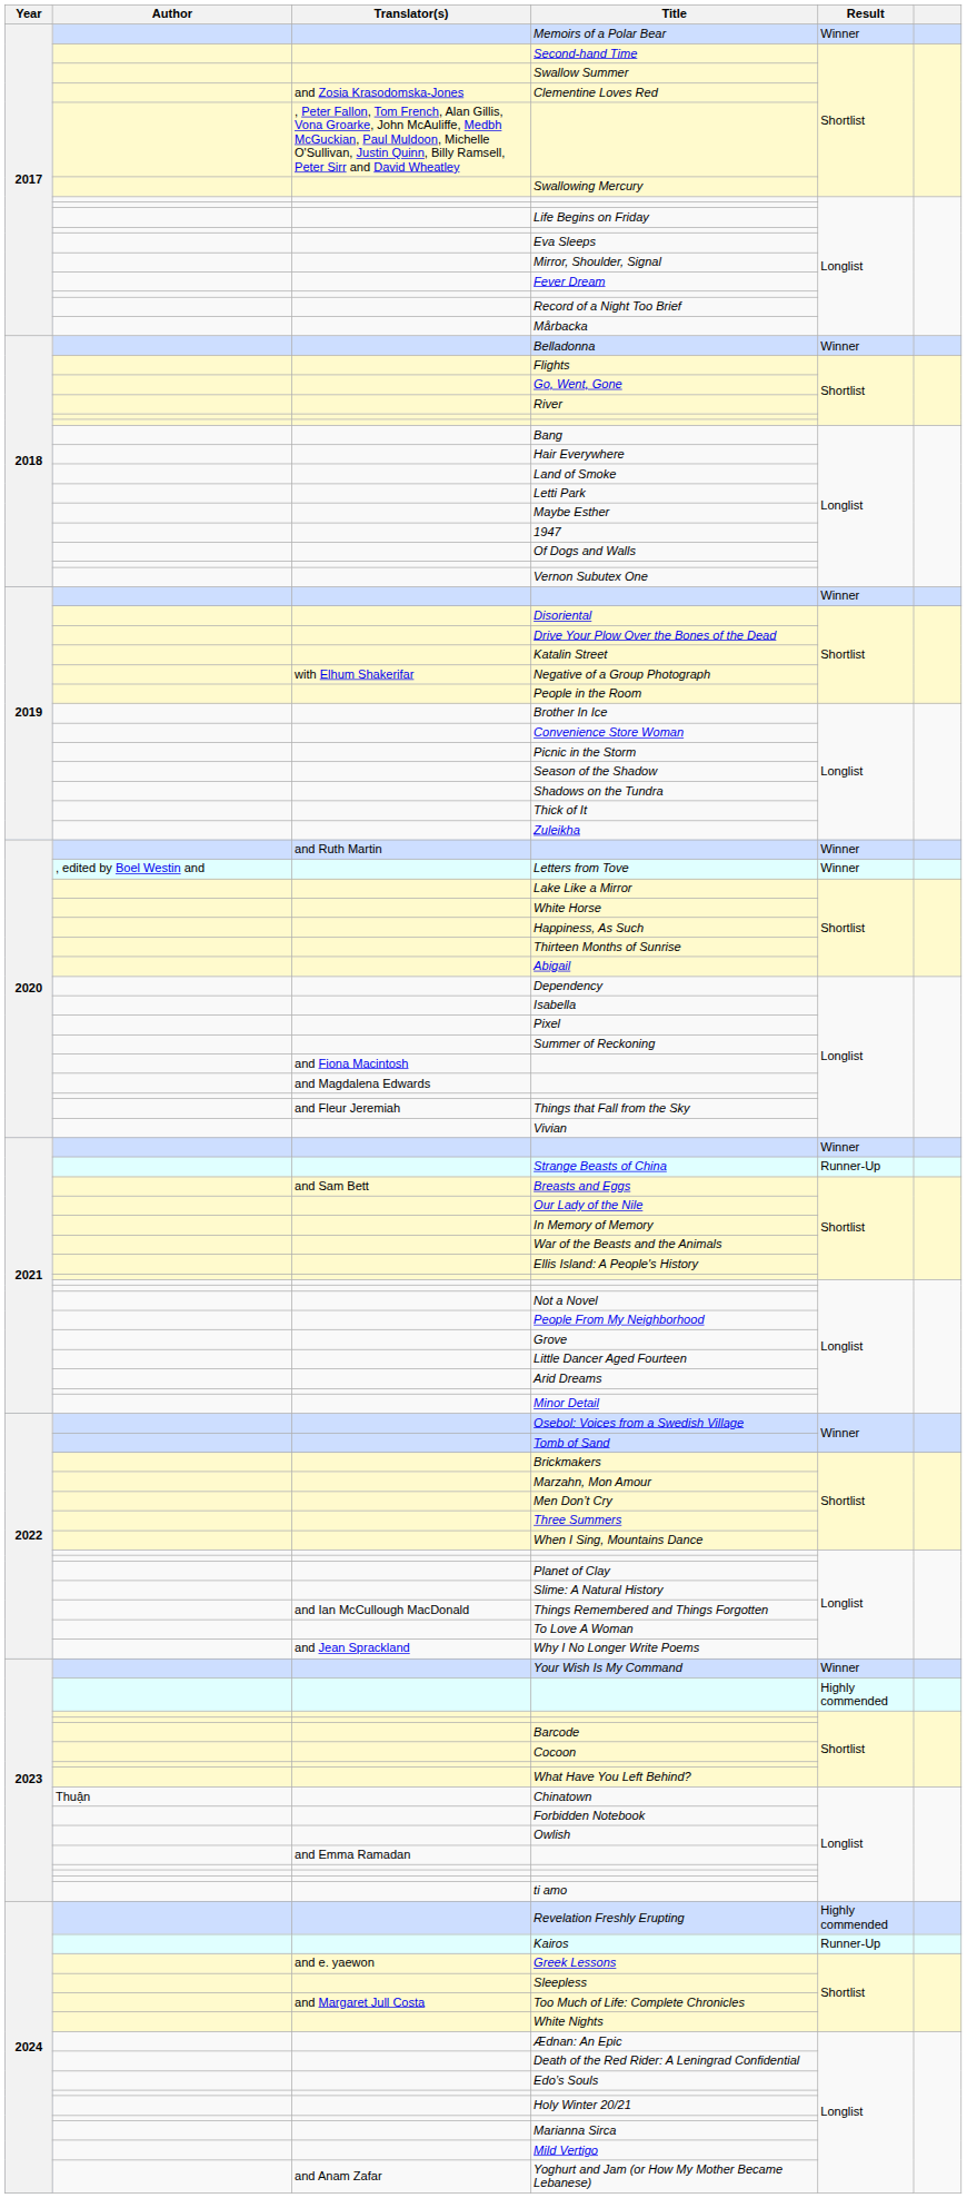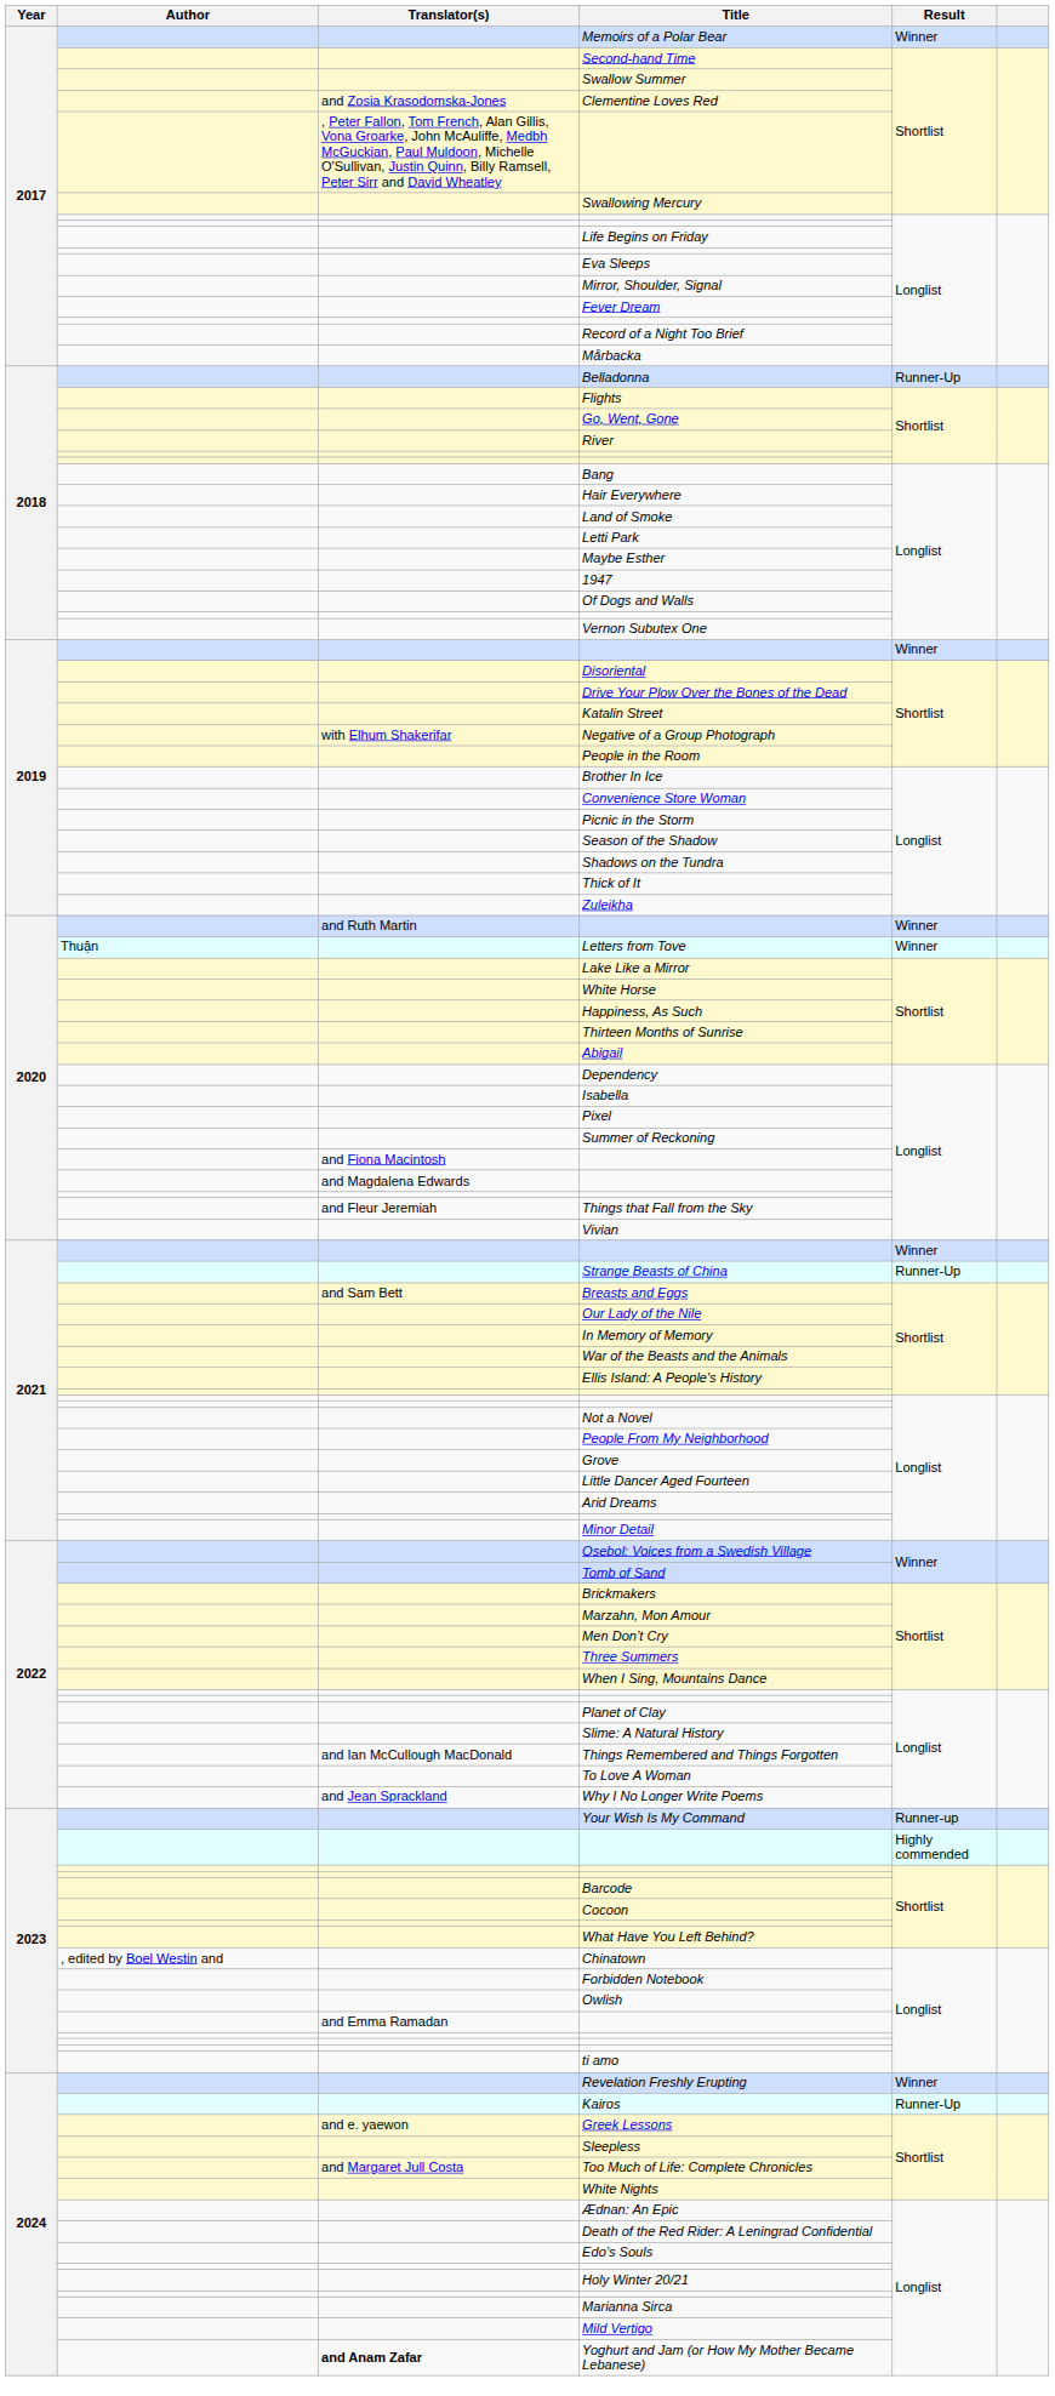 <table class="wikitable sortable" border="1">
 <tr>
 <th scope="col" style="width:5%">Year</th>
 <th scope="col" style="width:25%">Author</th>
 <th scope="col" style="width:25%">Translator(s)</th>
 <th scope="col" style="width:30%">Title</th>
 <th scope="col" style="width:10%">Result</th>
 <th scope="col" style="width:5%"></th>
 </tr>
 <tr style="background:#cddeff">
 <th rowspan="16">2017</th>
 <td></td>
 <td></td>
 <td><em>Memoirs of a Polar Bear</em></td>
 <td>Winner</td>
 <td></td>
 </tr>
 <tr style="background:LemonChiffon;" color:black>
 <td></td>
 <td></td>
 <td><em><a href='#'>Second-hand Time</a></em></td>
 <td rowspan="5">Shortlist</td>
 <td rowspan="5"></td>
 </tr>
 <tr style="background:LemonChiffon;" color:black>
 <td></td>
 <td></td>
 <td><em>Swallow Summer</em></td>
 </tr>
 <tr style="background:LemonChiffon;" color:black>
 <td></td>
 <td> and <a href='#'>Zosia Krasodomska-Jones</a></td>
 <td><em>Clementine Loves Red</em></td>
 </tr>
 <tr style="background:LemonChiffon;" color:black>
 <td></td>
 <td>, <a href='#'>Peter Fallon</a>, <a href='#'>Tom French</a>, Alan Gillis, <a href='#'>Vona Groarke</a>, John McAuliffe, <a href='#'>Medbh McGuckian</a>, <a href='#'>Paul Muldoon</a>, Michelle O'Sullivan, <a href='#'>Justin Quinn</a>, Billy Ramsell, <a href='#'>Peter Sirr</a> and <a href='#'>David Wheatley</a></td>
 <td><em></em></td>
 </tr>
 <tr style="background:LemonChiffon;" color:black>
 <td></td>
 <td></td>
 <td><em>Swallowing Mercury</em></td>
 </tr>
 <tr>
 <td></td>
 <td></td>
 <td><em></em></td>
 <td rowspan="10">Longlist</td>
 <td rowspan="10"></td>
 </tr>
 <tr>
 <td></td>
 <td></td>
 <td><em></em></td>
 </tr>
 <tr>
 <td></td>
 <td></td>
 <td><em>Life Begins on Friday</em></td>
 </tr>
 <tr>
 <td></td>
 <td></td>
 <td><em></em></td>
 </tr>
 <tr>
 <td></td>
 <td></td>
 <td><em>Eva Sleeps</em></td>
 </tr>
 <tr>
 <td></td>
 <td></td>
 <td><em>Mirror, Shoulder, Signal</em></td>
 </tr>
 <tr>
 <td></td>
 <td></td>
 <td><em><a href='#'>Fever Dream</a></em></td>
 </tr>
 <tr>
 <td></td>
 <td></td>
 <td><em></em></td>
 </tr>
 <tr>
 <td></td>
 <td></td>
 <td><em>Record of a Night Too Brief</em></td>
 </tr>
 <tr>
 <td></td>
 <td></td>
 <td><em>Mårbacka</em></td>
 </tr>
 <tr style="background:#cddeff">
 <th rowspan="15">2018</th>
 <td></td>
 <td></td>
 <td><em>Belladonna</em></td>
-<td>Winner</td>
+<td>Runner-Up</td>
 <td></td>
 </tr>
 <tr style="background:LemonChiffon;" color:black>
 <td></td>
 <td></td>
 <td><em>Flights</em></td>
 <td rowspan="5">Shortlist</td>
 <td rowspan="5"></td>
 </tr>
 <tr style="background:LemonChiffon;" color:black>
 <td></td>
 <td></td>
 <td><a href='#'><em>Go, Went, Gone</em></a></td>
 </tr>
 <tr style="background:LemonChiffon;" color:black>
 <td></td>
 <td></td>
 <td><em>River</em></td>
 </tr>
 <tr style="background:LemonChiffon;" color:black>
 <td></td>
 <td></td>
 <td><em></em></td>
 </tr>
 <tr style="background:LemonChiffon;" color:black>
 <td></td>
 <td></td>
 <td><em></em></td>
 </tr>
 <tr>
 <td></td>
 <td></td>
 <td><em>Bang</em></td>
 <td rowspan="9">Longlist</td>
 <td rowspan="9"></td>
 </tr>
 <tr>
 <td></td>
 <td></td>
 <td><em>Hair Everywhere</em></td>
 </tr>
 <tr>
 <td></td>
 <td></td>
 <td><em>Land of Smoke</em></td>
 </tr>
 <tr>
 <td></td>
 <td></td>
 <td><em>Letti Park</em></td>
 </tr>
 <tr>
 <td></td>
 <td></td>
 <td><em>Maybe Esther</em></td>
 </tr>
 <tr>
 <td></td>
 <td></td>
 <td><em>1947</em></td>
 </tr>
 <tr>
 <td></td>
 <td></td>
 <td><em>Of Dogs and Walls</em></td>
 </tr>
 <tr>
 <td></td>
 <td></td>
 <td><em></em></td>
 </tr>
 <tr>
 <td></td>
 <td></td>
 <td><em>Vernon Subutex One</em></td>
 </tr>
 <tr style="background:#cddeff">
 <th rowspan="13">2019</th>
 <td></td>
 <td></td>
 <td></td>
 <td>Winner</td>
 <td></td>
 </tr>
 <tr style="background:LemonChiffon;" color:black>
 <td></td>
 <td></td>
 <td><em><a href='#'>Disoriental</a></em></td>
 <td rowspan="5">Shortlist</td>
 <td rowspan="5"></td>
 </tr>
 <tr style="background:LemonChiffon;" color:black>
 <td></td>
 <td></td>
 <td><a href='#'><em>Drive Your Plow Over the Bones of the Dead</em></a></td>
 </tr>
 <tr style="background:LemonChiffon;" color:black>
 <td></td>
 <td></td>
 <td><em>Katalin Street</em></td>
 </tr>
 <tr style="background:LemonChiffon;" color:black>
 <td></td>
 <td> with <a href='#'>Elhum Shakerifar</a></td>
 <td><em>Negative of a Group Photograph</em></td>
 </tr>
 <tr style="background:LemonChiffon;" color:black>
 <td></td>
 <td></td>
 <td><em>People in the Room</em></td>
 </tr>
 <tr>
 <td></td>
 <td></td>
 <td><em>Brother In Ice</em></td>
 <td rowspan="7">Longlist</td>
 <td rowspan="7"></td>
 </tr>
 <tr>
 <td></td>
 <td></td>
 <td><em><a href='#'>Convenience Store Woman</a></em></td>
 </tr>
 <tr>
 <td></td>
 <td></td>
 <td><em>Picnic in the Storm</em></td>
 </tr>
 <tr>
 <td></td>
 <td></td>
 <td><em>Season of the Shadow</em></td>
 </tr>
 <tr>
 <td></td>
 <td></td>
 <td><em>Shadows on the Tundra</em></td>
 </tr>
 <tr>
 <td></td>
 <td></td>
 <td><em>Thick of It</em></td>
 </tr>
 <tr>
 <td></td>
 <td></td>
 <td><em><a href='#'>Zuleikha</a></em></td>
 </tr>
 <tr style="background:#cddeff">
 <th rowspan="16">2020</th>
 <td></td>
 <td> and Ruth Martin</td>
 <td><em></em></td>
 <td>Winner</td>
 <td></td>
 </tr>
 <tr style="background:#e0ffff">
-<td>, edited by <a href='#'>Boel Westin</a> and </td>
+<td>Thuận</td>
 <td></td>
 <td><em>Letters from Tove</em></td>
 <td>Winner</td>
 <td></td>
 </tr>
 <tr style="background:LemonChiffon;" color:black>
 <td></td>
 <td></td>
 <td><em>Lake Like a Mirror</em></td>
 <td rowspan="5">Shortlist</td>
 <td rowspan="5"></td>
 </tr>
 <tr style="background:LemonChiffon;" color:black>
 <td></td>
 <td></td>
 <td><em>White Horse</em></td>
 </tr>
 <tr style="background:LemonChiffon;" color:black>
 <td></td>
 <td></td>
 <td><em>Happiness, As Such</em></td>
 </tr>
 <tr style="background:LemonChiffon;" color:black>
 <td></td>
 <td></td>
 <td><em>Thirteen Months of Sunrise</em></td>
 </tr>
 <tr style="background:LemonChiffon;" color:black>
 <td></td>
 <td></td>
 <td><em><a href='#'>Abigail</a></em></td>
 </tr>
 <tr>
 <td></td>
 <td></td>
 <td><em>Dependency</em></td>
 <td rowspan="9">Longlist</td>
 <td rowspan="9"></td>
 </tr>
 <tr>
 <td></td>
 <td></td>
 <td><em>Isabella</em></td>
 </tr>
 <tr>
 <td></td>
 <td></td>
 <td><em>Pixel</em></td>
 </tr>
 <tr>
 <td></td>
 <td></td>
 <td><em>Summer of Reckoning</em></td>
 </tr>
 <tr>
 <td></td>
 <td> and <a href='#'>Fiona Macintosh</a></td>
 <td></td>
 </tr>
 <tr>
 <td></td>
 <td> and Magdalena Edwards</td>
 <td><em></em></td>
 </tr>
 <tr>
 <td></td>
 <td></td>
 <td><em></em></td>
 </tr>
 <tr>
 <td></td>
 <td> and Fleur Jeremiah</td>
 <td><em>Things that Fall from the Sky</em></td>
 </tr>
 <tr>
 <td></td>
 <td></td>
 <td><em>Vivian</em></td>
 </tr>
 <tr style="background:#cddeff">
 <th rowspan="17">2021</th>
 <td></td>
 <td></td>
 <td><em></em></td>
 <td>Winner</td>
 <td></td>
 </tr>
 <tr style="background:#e0ffff">
 <td></td>
 <td></td>
 <td><em><a href='#'>Strange Beasts of China</a></em></td>
 <td>Runner-Up</td>
 <td></td>
 </tr>
 <tr style="background:LemonChiffon;" color:black>
 <td></td>
 <td> and Sam Bett</td>
 <td><em><a href='#'>Breasts and Eggs</a></em></td>
 <td rowspan="6">Shortlist</td>
 <td rowspan="6"></td>
 </tr>
 <tr style="background:LemonChiffon;" color:black>
 <td></td>
 <td></td>
 <td><em><a href='#'>Our Lady of the Nile</a></em></td>
 </tr>
 <tr style="background:LemonChiffon;" color:black>
 <td></td>
 <td></td>
 <td><em>In Memory of Memory</em></td>
 </tr>
 <tr style="background:LemonChiffon;" color:black>
 <td></td>
 <td></td>
 <td><em>War of the Beasts and the Animals</em></td>
 </tr>
 <tr style="background:LemonChiffon;" color:black>
 <td></td>
 <td></td>
 <td><em>Ellis Island: A People's History</em></td>
 </tr>
 <tr style="background:LemonChiffon;" color:black>
 <td></td>
 <td></td>
 <td><em></em></td>
 </tr>
 <tr>
 <td></td>
 <td></td>
 <td><em></em></td>
 <td rowspan="9">Longlist</td>
 <td rowspan="9"></td>
 </tr>
 <tr>
 <td></td>
 <td></td>
 <td><em></em></td>
 </tr>
 <tr>
 <td></td>
 <td></td>
 <td><em>Not a Novel</em></td>
 </tr>
 <tr>
 <td></td>
 <td></td>
 <td><a href='#'><em>People From My Neighborhood</em></a></td>
 </tr>
 <tr>
 <td></td>
 <td></td>
 <td><em>Grove</em></td>
 </tr>
 <tr>
 <td></td>
 <td></td>
 <td><em>Little Dancer Aged Fourteen</em></td>
 </tr>
 <tr>
 <td></td>
 <td></td>
 <td><em>Arid Dreams</em></td>
 </tr>
 <tr>
 <td></td>
 <td></td>
 <td><em></em></td>
 </tr>
 <tr>
 <td></td>
 <td></td>
 <td><em><a href='#'>Minor Detail</a></em></td>
 </tr>
 <tr style="background:#cddeff">
 <th rowspan="14">2022</th>
 <td></td>
 <td></td>
 <td><a href='#'><em>Osebol: Voices from a Swedish Village</em></a></td>
 <td rowspan="2">Winner</td>
 <td rowspan="2"></td>
 </tr>
 <tr style="background:#cddeff">
 <td></td>
 <td></td>
 <td><em><a href='#'>Tomb of Sand</a></em></td>
 </tr>
 <tr style="background:LemonChiffon;" color:black>
 <td></td>
 <td></td>
 <td><em>Brickmakers</em></td>
 <td rowspan="5">Shortlist</td>
 <td rowspan="5"></td>
 </tr>
 <tr style="background:LemonChiffon;" color:black>
 <td></td>
 <td></td>
 <td><em>Marzahn, Mon Amour</em></td>
 </tr>
 <tr style="background:LemonChiffon;" color:black>
 <td></td>
 <td></td>
 <td><em>Men Don’t Cry</em></td>
 </tr>
 <tr style="background:LemonChiffon;" color:black>
 <td></td>
 <td></td>
 <td><em><a href='#'>Three Summers</a></em></td>
 </tr>
 <tr style="background:LemonChiffon;" color:black>
 <td></td>
 <td></td>
 <td><em>When I Sing, Mountains Dance</em></td>
 </tr>
 <tr>
 <td></td>
 <td></td>
 <td><em></em></td>
 <td rowspan="7">Longlist</td>
 <td rowspan="7"></td>
 </tr>
 <tr>
 <td></td>
 <td></td>
 <td><em></em></td>
 </tr>
 <tr>
 <td></td>
 <td></td>
 <td><em>Planet of Clay</em></td>
 </tr>
 <tr>
 <td></td>
 <td></td>
 <td><em>Slime: A Natural History</em></td>
 </tr>
 <tr>
 <td></td>
 <td> and Ian McCullough MacDonald</td>
 <td><em>Things Remembered and Things Forgotten</em></td>
 </tr>
 <tr>
 <td></td>
 <td></td>
 <td><em>To Love A Woman</em></td>
 </tr>
 <tr>
 <td></td>
 <td> and <a href='#'>Jean Sprackland</a></td>
 <td><em>Why I No Longer Write Poems</em></td>
 </tr>
 <tr style="background:#cddeff">
 <th rowspan="16">2023</th>
 <td></td>
 <td></td>
 <td><em>Your Wish Is My Command</em></td>
-<td>Winner</td>
+<td>Runner-up</td>
 <td></td>
 </tr>
 <tr style="background:#e0ffff">
 <td></td>
 <td></td>
 <td><em></em></td>
 <td>Highly commended</td>
 <td></td>
 </tr>
 <tr style="background:LemonChiffon;" color:black>
 <td></td>
 <td></td>
 <td><em></em></td>
 <td rowspan="6">Shortlist</td>
 <td rowspan="6"></td>
 </tr>
 <tr style="background:LemonChiffon;" color:black>
 <td></td>
 <td></td>
 <td><em></em></td>
 </tr>
 <tr style="background:LemonChiffon;" color:black>
 <td></td>
 <td></td>
 <td><em>Barcode</em></td>
 </tr>
 <tr style="background:LemonChiffon;" color:black>
 <td></td>
 <td></td>
 <td><em>Cocoon</em></td>
 </tr>
 <tr style="background:LemonChiffon;" color:black>
 <td></td>
 <td></td>
 <td><em></em></td>
 </tr>
 <tr style="background:LemonChiffon;" color:black>
 <td></td>
 <td></td>
 <td><em>What Have You Left Behind?</em></td>
 </tr>
 <tr>
-<td>Thuận</td>
+<td>, edited by <a href='#'>Boel Westin</a> and </td>
 <td></td>
 <td><em>Chinatown</em></td>
 <td rowspan="8">Longlist</td>
 <td rowspan="8"></td>
 </tr>
 <tr>
 <td></td>
 <td></td>
 <td><em>Forbidden Notebook</em></td>
 </tr>
 <tr>
 <td></td>
 <td></td>
 <td><em>Owlish</em></td>
 </tr>
 <tr>
 <td></td>
 <td> and Emma Ramadan</td>
 <td><em></em></td>
 </tr>
 <tr>
 <td></td>
 <td></td>
 <td><em></em></td>
 </tr>
 <tr>
 <td></td>
 <td></td>
 <td><em></em></td>
 </tr>
 <tr>
 <td></td>
 <td></td>
 <td><em></em></td>
 </tr>
 <tr>
 <td></td>
 <td></td>
 <td><em>ti amo</em></td>
 </tr>
 <tr style="background:#cddeff">
 <th rowspan="15">2024</th>
 <td></td>
 <td></td>
 <td><em>Revelation Freshly Erupting</em></td>
-<td>Highly commended</td>
+<td>Winner</td>
 <td></td>
 </tr>
 <tr style="background:#e0ffff">
 <td></td>
 <td></td>
 <td><em>Kairos</em></td>
 <td>Runner-Up</td>
 <td></td>
 </tr>
 <tr style="background:LemonChiffon;" color:black>
 <td></td>
 <td> and e. yaewon</td>
 <td><em><a href='#'>Greek Lessons</a></em></td>
 <td rowspan="4">Shortlist</td>
 <td rowspan="4"></td>
 </tr>
 <tr style="background:LemonChiffon;" color:black>
 <td></td>
 <td></td>
 <td><em>Sleepless</em></td>
 </tr>
 <tr style="background:LemonChiffon;" color:black>
 <td></td>
 <td> and <a href='#'>Margaret Jull Costa</a></td>
 <td><em>Too Much of Life: Complete Chronicles</em></td>
 </tr>
 <tr style="background:LemonChiffon;" color:black>
 <td></td>
 <td></td>
 <td><em>White Nights</em></td>
 </tr>
 <tr>
 <td></td>
 <td></td>
 <td><em>Ædnan: An Epic</em></td>
 <td rowspan="9">Longlist</td>
 <td rowspan="9"></td>
 </tr>
 <tr>
 <td></td>
 <td></td>
 <td><em>Death of the Red Rider: A Leningrad Confidential</em></td>
 </tr>
 <tr>
 <td></td>
 <td></td>
 <td><em>Edo’s Souls</em></td>
 </tr>
 <tr>
 <td></td>
 <td></td>
 <td><em></em></td>
 </tr>
 <tr>
 <td></td>
 <td></td>
 <td><em>Holy Winter 20/21</em></td>
 </tr>
 <tr>
 <td></td>
 <td></td>
 <td><em></em></td>
 </tr>
 <tr>
 <td></td>
 <td></td>
 <td><em>Marianna Sirca</em></td>
 </tr>
 <tr>
 <td></td>
 <td></td>
 <td><a href='#'><em>Mild Vertigo</em></a></td>
 </tr>
 <tr>
 <td></td>
-<td> and Anam Zafar</td>
+<td><strong> and Anam Zafar</strong></td>
 <td><em>Yoghurt and Jam (or How My Mother Became Lebanese)</em></td>
 </tr>
 </table>
